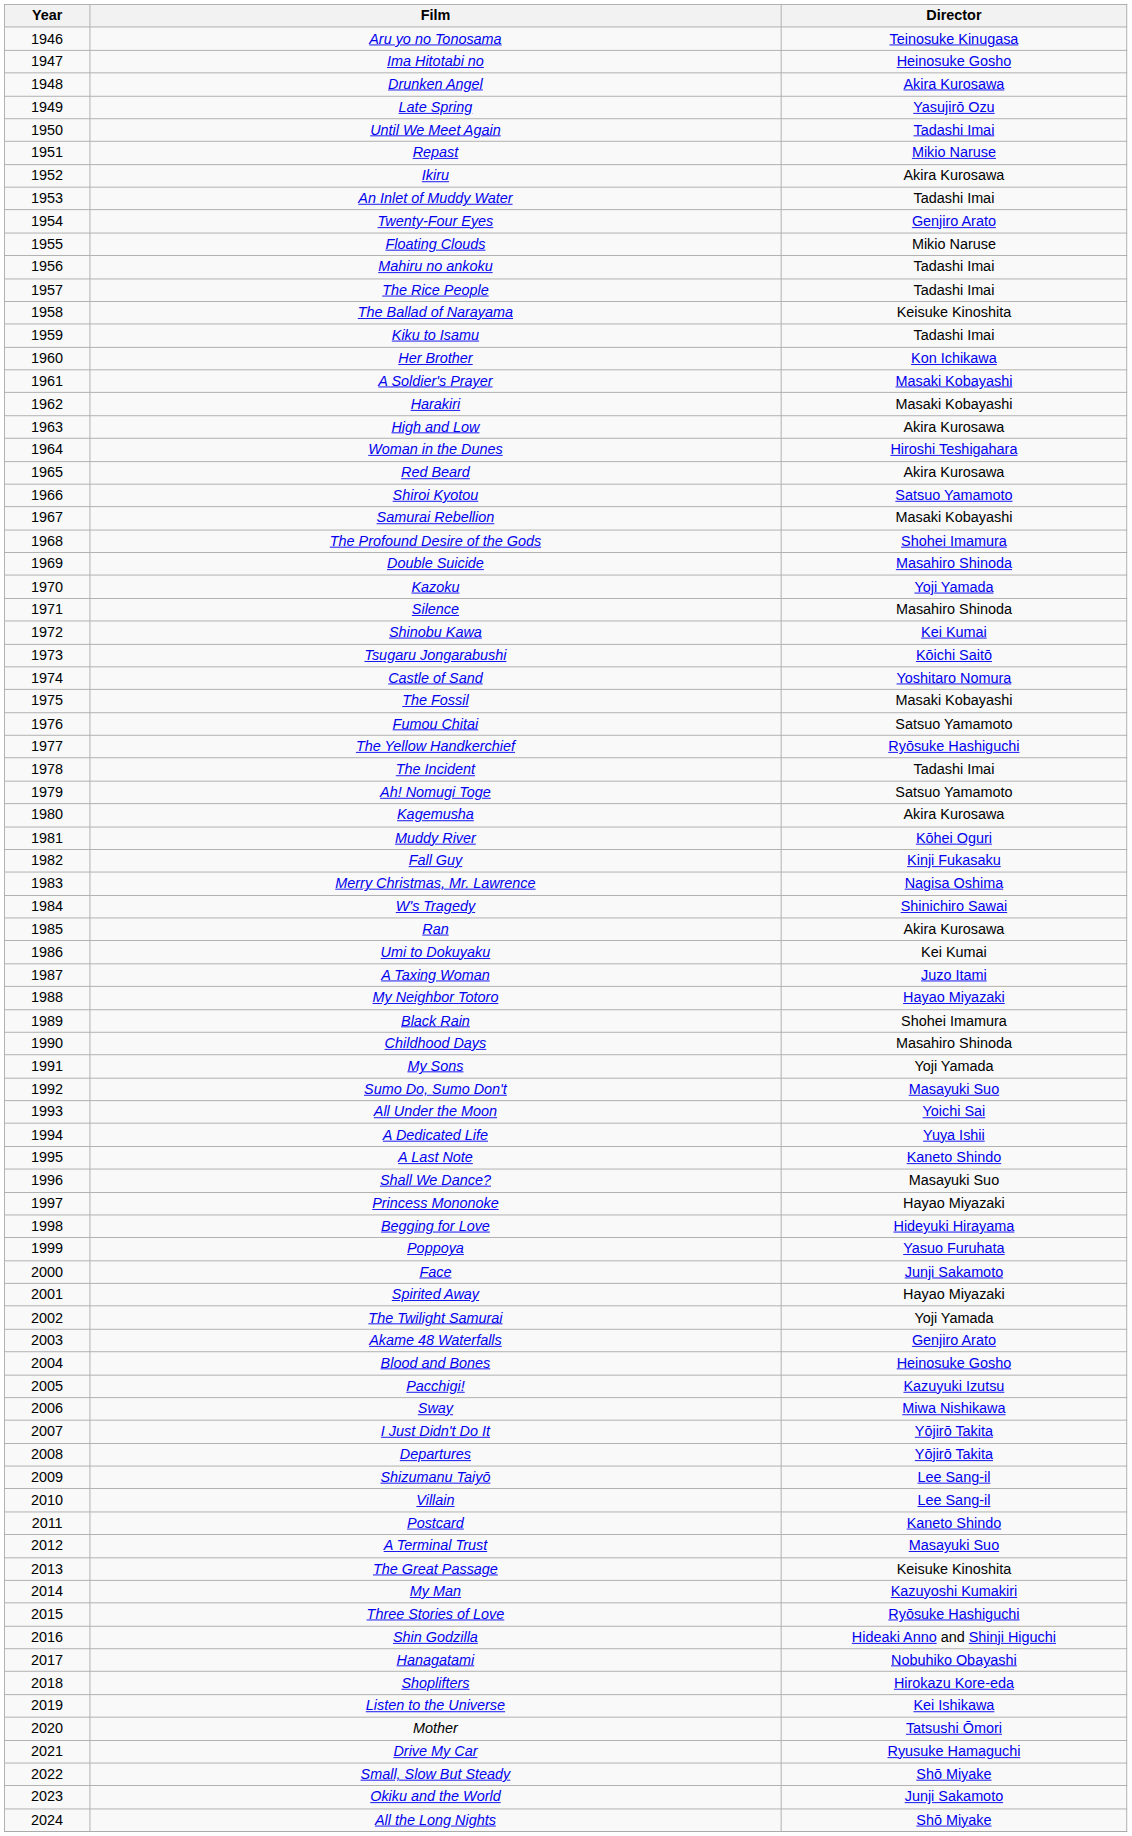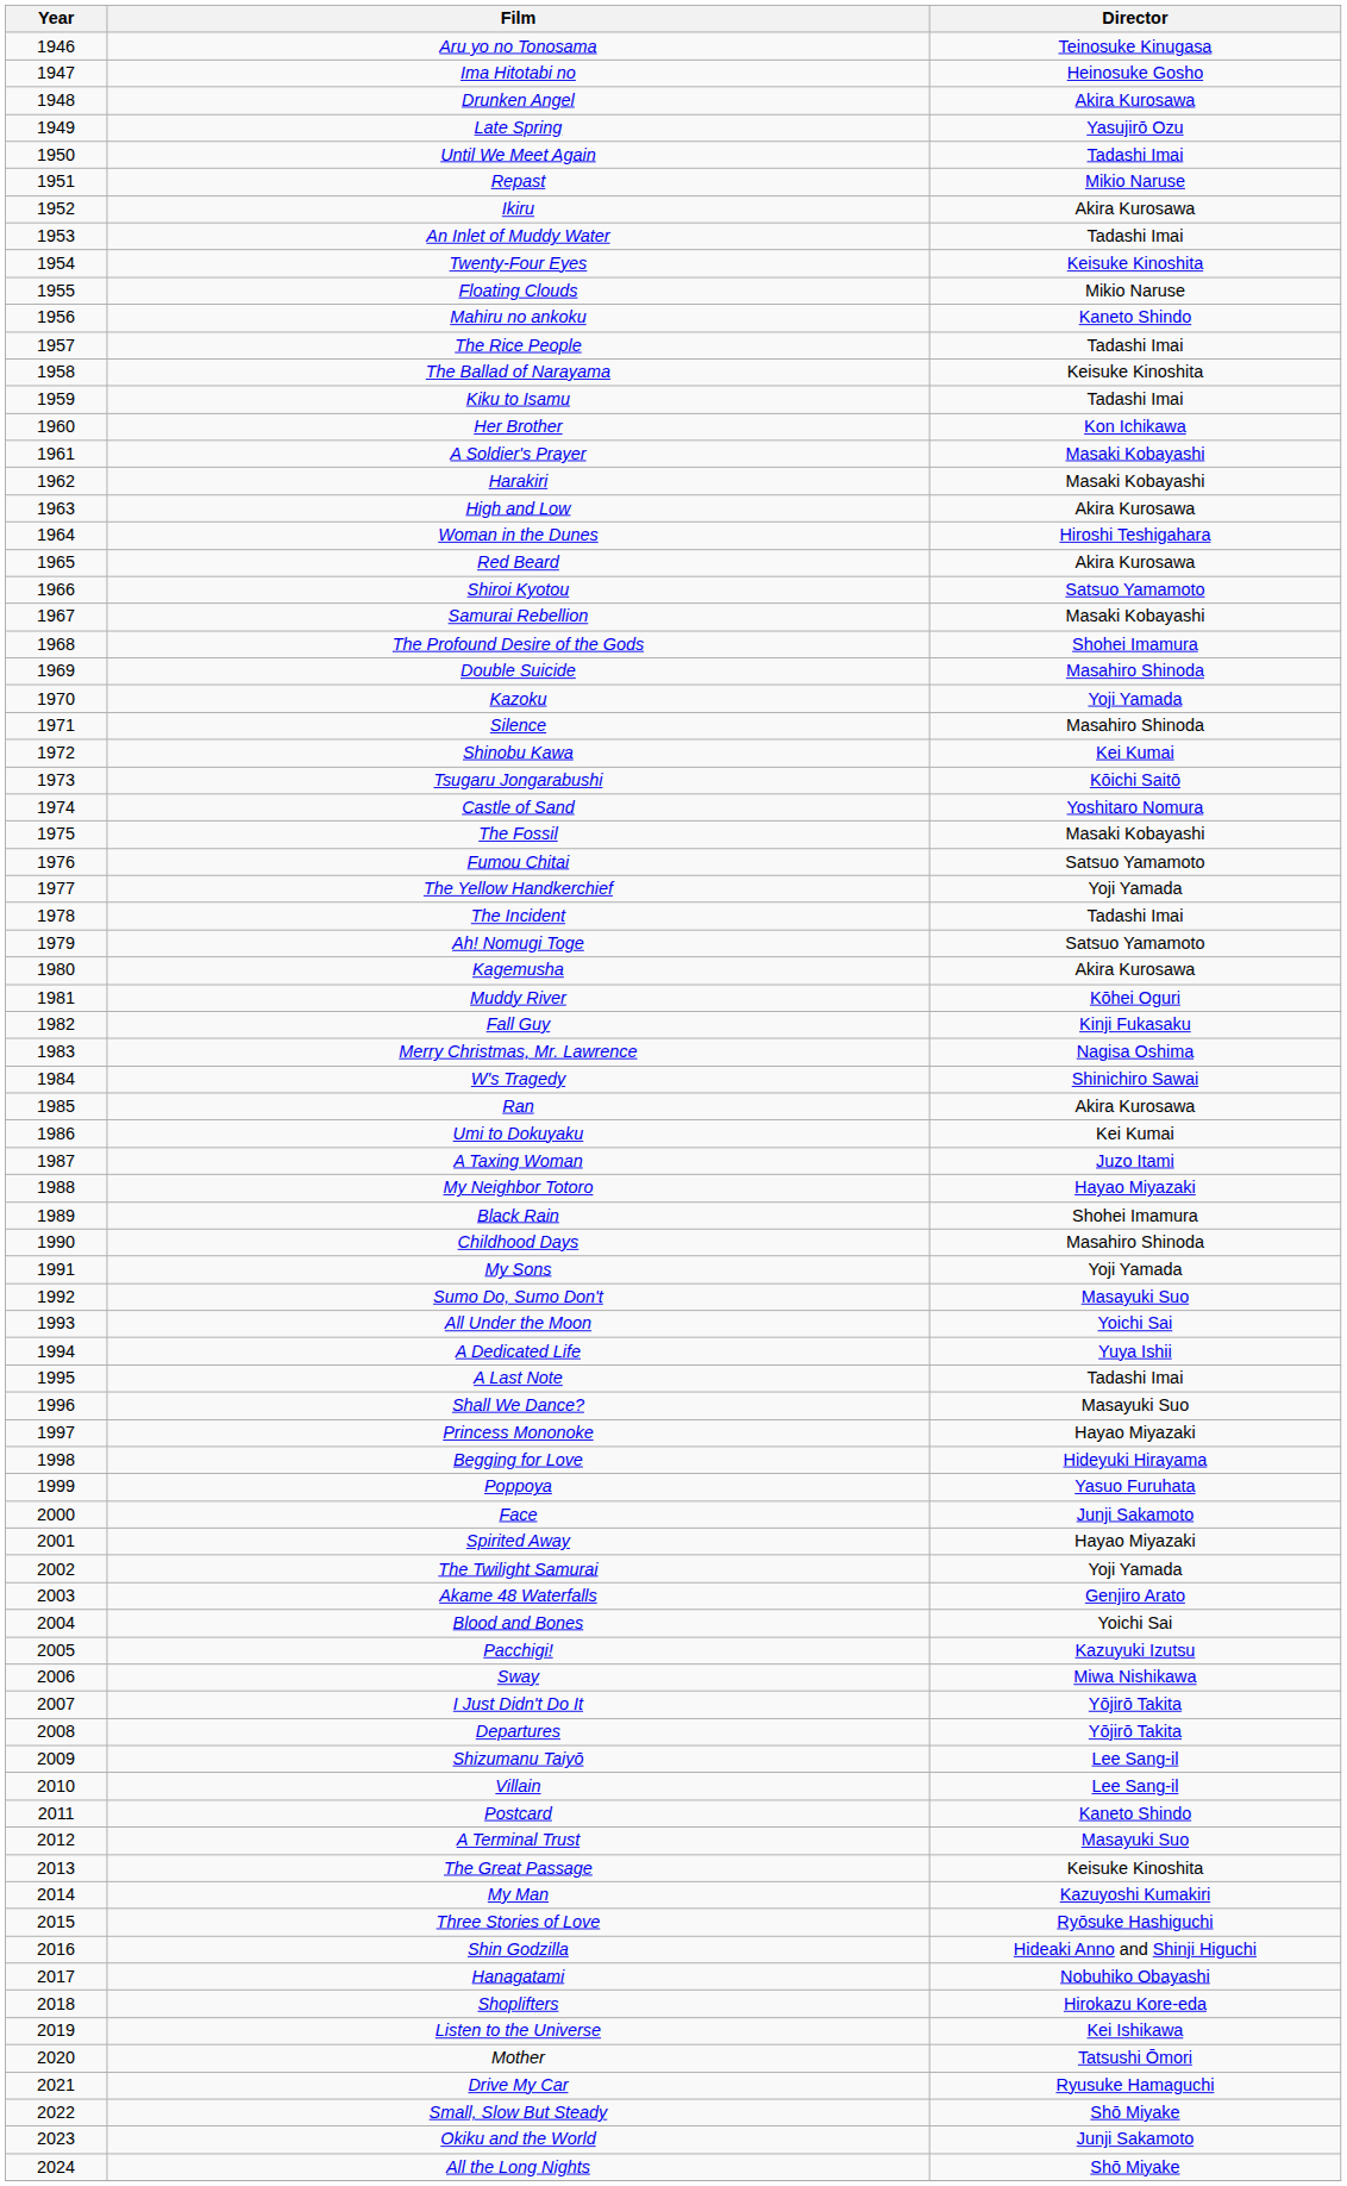 <table class="wikitable sortable" style="text-align:center;">
 <tr>
 <th width=2%>Year</th>
 <th width=20%>Film</th>
 <th width=10%>Director</th>
 </tr>
 <tr>
 <td>1946</td>
 <td><em><a href='#'>Aru yo no Tonosama</a></em></td>
 <td><a href='#'>Teinosuke Kinugasa</a></td>
 </tr>
 <tr>
 <td>1947</td>
 <td><em><a href='#'>Ima Hitotabi no</a></em></td>
 <td><a href='#'>Heinosuke Gosho</a></td>
 </tr>
 <tr>
 <td>1948</td>
 <td><em><a href='#'>Drunken Angel</a></em></td>
 <td><a href='#'>Akira Kurosawa</a></td>
 </tr>
 <tr>
 <td>1949</td>
 <td><em><a href='#'>Late Spring</a></em></td>
 <td><a href='#'>Yasujirō Ozu</a></td>
 </tr>
 <tr>
 <td>1950</td>
 <td><em><a href='#'>Until We Meet Again</a></em></td>
 <td><a href='#'>Tadashi Imai</a></td>
 </tr>
 <tr>
 <td>1951</td>
 <td><em><a href='#'>Repast</a></em></td>
 <td><a href='#'>Mikio Naruse</a></td>
 </tr>
 <tr>
 <td>1952</td>
 <td><em><a href='#'>Ikiru</a></em></td>
 <td>Akira Kurosawa</td>
 </tr>
 <tr>
 <td>1953</td>
 <td><em><a href='#'>An Inlet of Muddy Water</a></em></td>
 <td>Tadashi Imai</td>
 </tr>
 <tr>
 <td>1954</td>
 <td><em><a href='#'>Twenty-Four Eyes</a></em></td>
-<td><a href='#'>Genjiro Arato</a></td>
+<td><a href='#'>Keisuke Kinoshita</a></td>
 </tr>
 <tr>
 <td>1955</td>
 <td><em><a href='#'>Floating Clouds</a></em></td>
 <td>Mikio Naruse</td>
 </tr>
 <tr>
 <td>1956</td>
 <td><em><a href='#'>Mahiru no ankoku</a></em></td>
-<td>Tadashi Imai</td>
+<td><a href='#'>Kaneto Shindo</a></td>
 </tr>
 <tr>
 <td>1957</td>
 <td><em><a href='#'>The Rice People</a></em></td>
 <td>Tadashi Imai</td>
 </tr>
 <tr>
 <td>1958</td>
 <td><em><a href='#'>The Ballad of Narayama</a></em></td>
 <td>Keisuke Kinoshita</td>
 </tr>
 <tr>
 <td>1959</td>
 <td><em><a href='#'>Kiku to Isamu</a></em></td>
 <td>Tadashi Imai</td>
 </tr>
 <tr>
 <td>1960</td>
 <td><em><a href='#'>Her Brother</a></em></td>
 <td><a href='#'>Kon Ichikawa</a></td>
 </tr>
 <tr>
 <td>1961</td>
 <td><em><a href='#'>A Soldier's Prayer</a></em></td>
 <td><a href='#'>Masaki Kobayashi</a></td>
 </tr>
 <tr>
 <td>1962</td>
 <td><em><a href='#'>Harakiri</a></em></td>
 <td>Masaki Kobayashi</td>
 </tr>
 <tr>
 <td>1963</td>
 <td><em><a href='#'>High and Low</a></em></td>
 <td>Akira Kurosawa</td>
 </tr>
 <tr>
 <td>1964</td>
 <td><em><a href='#'>Woman in the Dunes</a></em></td>
 <td><a href='#'>Hiroshi Teshigahara</a></td>
 </tr>
 <tr>
 <td>1965</td>
 <td><em><a href='#'>Red Beard</a></em></td>
 <td>Akira Kurosawa</td>
 </tr>
 <tr>
 <td>1966</td>
 <td><em><a href='#'>Shiroi Kyotou</a></em></td>
 <td><a href='#'>Satsuo Yamamoto</a></td>
 </tr>
 <tr>
 <td>1967</td>
 <td><em><a href='#'>Samurai Rebellion</a></em></td>
 <td>Masaki Kobayashi</td>
 </tr>
 <tr>
 <td>1968</td>
 <td><em><a href='#'>The Profound Desire of the Gods</a></em></td>
 <td><a href='#'>Shohei Imamura</a></td>
 </tr>
 <tr>
 <td>1969</td>
 <td><em><a href='#'>Double Suicide</a></em></td>
 <td><a href='#'>Masahiro Shinoda</a></td>
 </tr>
 <tr>
 <td>1970</td>
 <td><em><a href='#'>Kazoku</a></em></td>
 <td><a href='#'>Yoji Yamada</a></td>
 </tr>
 <tr>
 <td>1971</td>
 <td><em><a href='#'>Silence</a></em></td>
 <td>Masahiro Shinoda</td>
 </tr>
 <tr>
 <td>1972</td>
 <td><em><a href='#'>Shinobu Kawa</a></em></td>
 <td><a href='#'>Kei Kumai</a></td>
 </tr>
 <tr>
 <td>1973</td>
 <td><em><a href='#'>Tsugaru Jongarabushi</a></em></td>
 <td><a href='#'>Kōichi Saitō</a></td>
 </tr>
 <tr>
 <td>1974</td>
 <td><em><a href='#'>Castle of Sand</a></em></td>
 <td><a href='#'>Yoshitaro Nomura</a></td>
 </tr>
 <tr>
 <td>1975</td>
 <td><em><a href='#'>The Fossil</a></em></td>
 <td>Masaki Kobayashi</td>
 </tr>
 <tr>
 <td>1976</td>
 <td><em><a href='#'>Fumou Chitai</a></em></td>
 <td>Satsuo Yamamoto</td>
 </tr>
 <tr>
 <td>1977</td>
 <td><em><a href='#'>The Yellow Handkerchief</a></em></td>
-<td><a href='#'>Ryōsuke Hashiguchi</a></td>
+<td>Yoji Yamada</td>
 </tr>
 <tr>
 <td>1978</td>
 <td><em><a href='#'>The Incident</a></em></td>
 <td>Tadashi Imai</td>
 </tr>
 <tr>
 <td>1979</td>
 <td><em><a href='#'>Ah! Nomugi Toge</a></em></td>
 <td>Satsuo Yamamoto</td>
 </tr>
 <tr>
 <td>1980</td>
 <td><em><a href='#'>Kagemusha</a></em></td>
 <td>Akira Kurosawa</td>
 </tr>
 <tr>
 <td>1981</td>
 <td><em><a href='#'>Muddy River</a></em></td>
 <td><a href='#'>Kōhei Oguri</a></td>
 </tr>
 <tr>
 <td>1982</td>
 <td><em><a href='#'>Fall Guy</a></em></td>
 <td><a href='#'>Kinji Fukasaku</a></td>
 </tr>
 <tr>
 <td>1983</td>
 <td><em><a href='#'>Merry Christmas, Mr. Lawrence</a></em></td>
 <td><a href='#'>Nagisa Oshima</a></td>
 </tr>
 <tr>
 <td>1984</td>
 <td><em><a href='#'>W's Tragedy</a></em></td>
 <td><a href='#'>Shinichiro Sawai</a></td>
 </tr>
 <tr>
 <td>1985</td>
 <td><em><a href='#'>Ran</a></em></td>
 <td>Akira Kurosawa</td>
 </tr>
 <tr>
 <td>1986</td>
 <td><em><a href='#'>Umi to Dokuyaku</a></em></td>
 <td>Kei Kumai</td>
 </tr>
 <tr>
 <td>1987</td>
 <td><em><a href='#'>A Taxing Woman</a></em></td>
 <td><a href='#'>Juzo Itami</a></td>
 </tr>
 <tr>
 <td>1988</td>
 <td><em><a href='#'>My Neighbor Totoro</a></em></td>
 <td><a href='#'>Hayao Miyazaki</a></td>
 </tr>
 <tr>
 <td>1989</td>
 <td><em><a href='#'>Black Rain</a></em></td>
 <td>Shohei Imamura</td>
 </tr>
 <tr>
 <td>1990</td>
 <td><em><a href='#'>Childhood Days</a></em></td>
 <td>Masahiro Shinoda</td>
 </tr>
 <tr>
 <td>1991</td>
 <td><em><a href='#'>My Sons</a></em></td>
 <td>Yoji Yamada</td>
 </tr>
 <tr>
 <td>1992</td>
 <td><em><a href='#'>Sumo Do, Sumo Don't</a></em></td>
 <td><a href='#'>Masayuki Suo</a></td>
 </tr>
 <tr>
 <td>1993</td>
 <td><em><a href='#'>All Under the Moon</a></em></td>
 <td><a href='#'>Yoichi Sai</a></td>
 </tr>
 <tr>
 <td>1994</td>
 <td><em><a href='#'>A Dedicated Life</a></em></td>
 <td><a href='#'>Yuya Ishii</a></td>
 </tr>
 <tr>
 <td>1995</td>
 <td><em><a href='#'>A Last Note</a></em></td>
-<td><a href='#'>Kaneto Shindo</a></td>
+<td>Tadashi Imai</td>
 </tr>
 <tr>
 <td>1996</td>
 <td><em><a href='#'>Shall We Dance?</a></em></td>
 <td>Masayuki Suo</td>
 </tr>
 <tr>
 <td>1997</td>
 <td><em><a href='#'>Princess Mononoke</a></em></td>
 <td>Hayao Miyazaki</td>
 </tr>
 <tr>
 <td>1998</td>
 <td><em><a href='#'>Begging for Love</a></em></td>
 <td><a href='#'>Hideyuki Hirayama</a></td>
 </tr>
 <tr>
 <td>1999</td>
 <td><em><a href='#'>Poppoya</a></em></td>
 <td><a href='#'>Yasuo Furuhata</a></td>
 </tr>
 <tr>
 <td>2000</td>
 <td><em><a href='#'>Face</a></em></td>
 <td><a href='#'>Junji Sakamoto</a></td>
 </tr>
 <tr>
 <td>2001</td>
 <td><em><a href='#'>Spirited Away</a></em></td>
 <td>Hayao Miyazaki</td>
 </tr>
 <tr>
 <td>2002</td>
 <td><em><a href='#'>The Twilight Samurai</a></em></td>
 <td>Yoji Yamada</td>
 </tr>
 <tr>
 <td>2003</td>
 <td><em><a href='#'>Akame 48 Waterfalls</a></em></td>
 <td><a href='#'>Genjiro Arato</a></td>
 </tr>
 <tr>
 <td>2004</td>
 <td><em><a href='#'>Blood and Bones</a></em></td>
-<td><a href='#'>Heinosuke Gosho</a></td>
+<td>Yoichi Sai</td>
 </tr>
 <tr>
 <td>2005</td>
 <td><em><a href='#'>Pacchigi!</a></em></td>
 <td><a href='#'>Kazuyuki Izutsu</a></td>
 </tr>
 <tr>
 <td>2006</td>
 <td><em><a href='#'>Sway</a></em></td>
 <td><a href='#'>Miwa Nishikawa</a></td>
 </tr>
 <tr>
 <td>2007</td>
 <td><em><a href='#'>I Just Didn't Do It</a></em></td>
 <td><a href='#'>Yōjirō Takita</a></td>
 </tr>
 <tr>
 <td>2008</td>
 <td><em><a href='#'>Departures</a></em></td>
 <td><a href='#'>Yōjirō Takita</a></td>
 </tr>
 <tr>
 <td>2009</td>
 <td><em><a href='#'>Shizumanu Taiyō</a></em></td>
 <td><a href='#'>Lee Sang-il</a></td>
 </tr>
 <tr>
 <td>2010</td>
 <td><em><a href='#'>Villain</a></em></td>
 <td><a href='#'>Lee Sang-il</a></td>
 </tr>
 <tr>
 <td>2011</td>
 <td><em><a href='#'>Postcard</a></em></td>
 <td><a href='#'>Kaneto Shindo</a></td>
 </tr>
 <tr>
 <td>2012</td>
 <td><em><a href='#'>A Terminal Trust</a></em></td>
 <td><a href='#'>Masayuki Suo</a></td>
 </tr>
 <tr>
 <td>2013</td>
 <td><em><a href='#'>The Great Passage</a></em></td>
 <td>Keisuke Kinoshita</td>
 </tr>
 <tr>
 <td>2014</td>
 <td><em><a href='#'>My Man</a></em></td>
 <td><a href='#'>Kazuyoshi Kumakiri</a></td>
 </tr>
 <tr>
 <td>2015</td>
 <td><em><a href='#'>Three Stories of Love</a></em></td>
 <td><a href='#'>Ryōsuke Hashiguchi</a></td>
 </tr>
 <tr>
 <td>2016</td>
 <td><em><a href='#'>Shin Godzilla</a></em></td>
 <td><a href='#'>Hideaki Anno</a> and <a href='#'>Shinji Higuchi</a></td>
 </tr>
 <tr>
 <td>2017</td>
 <td><em><a href='#'>Hanagatami</a></em></td>
 <td><a href='#'>Nobuhiko Obayashi</a></td>
 </tr>
 <tr>
 <td>2018</td>
 <td><em><a href='#'>Shoplifters</a></em></td>
 <td><a href='#'>Hirokazu Kore-eda</a></td>
 </tr>
 <tr>
 <td>2019</td>
 <td><em><a href='#'>Listen to the Universe</a></em></td>
 <td><a href='#'>Kei Ishikawa</a></td>
 </tr>
 <tr>
 <td>2020</td>
 <td><em>Mother</em></td>
 <td><a href='#'>Tatsushi Ōmori</a></td>
 </tr>
 <tr>
 <td>2021</td>
 <td><em><a href='#'>Drive My Car</a></em></td>
 <td><a href='#'>Ryusuke Hamaguchi</a></td>
 </tr>
 <tr>
 <td>2022</td>
 <td><em><a href='#'>Small, Slow But Steady</a></em></td>
 <td><a href='#'>Shō Miyake</a></td>
 </tr>
 <tr>
 <td>2023</td>
 <td><em><a href='#'>Okiku and the World</a></em></td>
 <td><a href='#'>Junji Sakamoto</a></td>
 </tr>
 <tr>
 <td>2024</td>
 <td><em><a href='#'>All the Long Nights</a></em></td>
 <td><a href='#'>Shō Miyake</a></td>
 </tr>
 <tr>
 </tr>
 </table>
